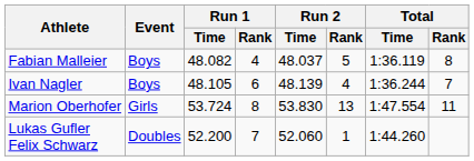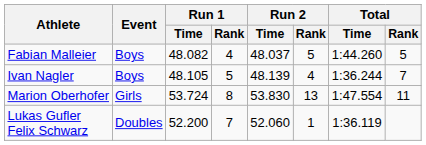 <table class="wikitable" style="font-size:90%">
 <tr>
 <th rowspan="2">Athlete</th>
 <th rowspan="2">Event</th>
 <th colspan="2">Run 1</th>
 <th colspan="2">Run 2</th>
 <th colspan="2">Total</th>
 </tr>
 <tr style="font-size:95%">
 <th>Time</th>
 <th>Rank</th>
 <th>Time</th>
 <th>Rank</th>
 <th>Time</th>
 <th>Rank</th>
 </tr>
 <tr align=center>
 <td align=left><a href='#'>Fabian Malleier</a></td>
 <td align=left><a href='#'>Boys</a></td>
 <td>48.082</td>
 <td>4</td>
 <td>48.037</td>
 <td>5</td>
-<td>1:36.119</td>
-<td>8</td>
+<td>1:44.260</td>
+<td>5</td>
 </tr>
 <tr align=center>
 <td align=left><a href='#'>Ivan Nagler</a></td>
 <td align=left><a href='#'>Boys</a></td>
 <td>48.105</td>
-<td>6</td>
+<td>5</td>
 <td>48.139</td>
 <td>4</td>
 <td>1:36.244</td>
 <td>7</td>
 </tr>
 <tr align=center>
 <td align=left><a href='#'>Marion Oberhofer</a></td>
 <td align=left><a href='#'>Girls</a></td>
 <td>53.724</td>
 <td>8</td>
 <td>53.830</td>
 <td>13</td>
 <td>1:47.554</td>
 <td>11</td>
 </tr>
 <tr align=center>
 <td align=left><a href='#'>Lukas Gufler</a><br><a href='#'>Felix Schwarz</a></td>
 <td align=left><a href='#'>Doubles</a></td>
 <td>52.200</td>
 <td>7</td>
 <td>52.060</td>
 <td>1</td>
-<td>1:44.260</td>
+<td>1:36.119</td>
 <td></td>
 </tr>
 </table>
